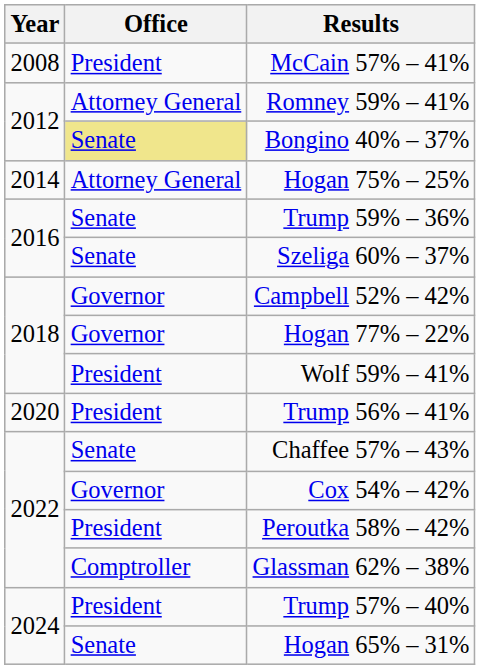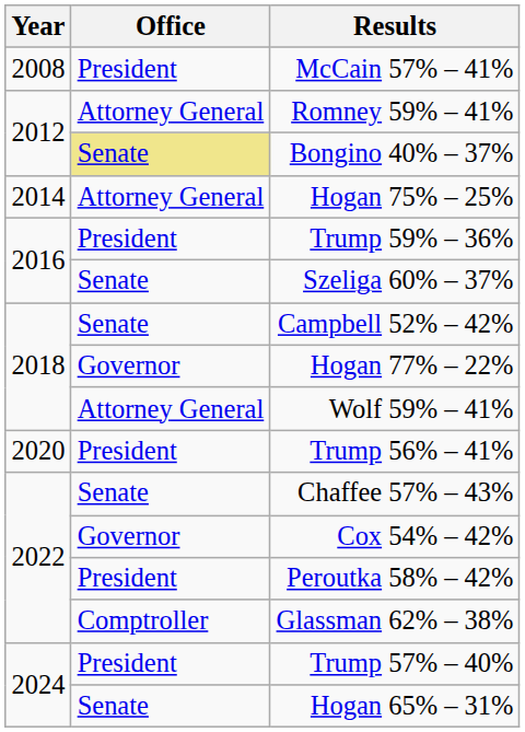 <table class=wikitable>
 <tr>
 <th>Year</th>
 <th>Office</th>
 <th>Results</th>
 </tr>
 <tr>
 <td>2008</td>
 <td><a href='#'>President</a></td>
 <td align="right" ><a href='#'>McCain</a> 57% – 41%</td>
 </tr>
 <tr>
 <td rowspan=2>2012</td>
 <td><a href='#'>Attorney General</a></td>
 <td align="right" ><a href='#'>Romney</a> 59% – 41%</td>
 </tr>
 <tr>
 <td style="background: khaki;"><a href='#'>Senate</a></td>
 <td align="right" ><a href='#'>Bongino</a> 40% – 37%</td>
 </tr>
 <tr>
 <td>2014</td>
 <td><a href='#'>Attorney General</a></td>
 <td align="right" ><a href='#'>Hogan</a> 75% – 25%</td>
 </tr>
 <tr>
 <td rowspan=2>2016</td>
-<td><a href='#'>Senate</a></td>
+<td><a href='#'>President</a></td>
 <td align="right" ><a href='#'>Trump</a> 59% – 36%</td>
 </tr>
 <tr>
 <td><a href='#'>Senate</a></td>
 <td align="right" ><a href='#'>Szeliga</a> 60% – 37%</td>
 </tr>
 <tr>
 <td rowspan=3>2018</td>
-<td><a href='#'>Governor</a></td>
+<td><a href='#'>Senate</a></td>
 <td align="right" ><a href='#'>Campbell</a> 52% – 42%</td>
 </tr>
 <tr>
 <td><a href='#'>Governor</a></td>
 <td align="right" ><a href='#'>Hogan</a> 77% – 22%</td>
 </tr>
 <tr>
-<td><a href='#'>President</a></td>
+<td><a href='#'>Attorney General</a></td>
 <td align="right" >Wolf 59% – 41%</td>
 </tr>
 <tr>
 <td>2020</td>
 <td><a href='#'>President</a></td>
 <td align="right" ><a href='#'>Trump</a> 56% – 41%</td>
 </tr>
 <tr>
 <td rowspan=4>2022</td>
 <td><a href='#'>Senate</a></td>
 <td align="right" >Chaffee 57% – 43%</td>
 </tr>
 <tr>
 <td><a href='#'>Governor</a></td>
 <td align="right" ><a href='#'>Cox</a> 54% – 42%</td>
 </tr>
 <tr>
 <td><a href='#'>President</a></td>
 <td align="right" ><a href='#'>Peroutka</a> 58% – 42%</td>
 </tr>
 <tr>
 <td><a href='#'>Comptroller</a></td>
 <td align="right" ><a href='#'>Glassman</a> 62% – 38%</td>
 </tr>
 <tr>
 <td rowspan=2>2024</td>
 <td><a href='#'>President</a></td>
 <td align="right" ><a href='#'>Trump</a> 57% – 40%</td>
 </tr>
 <tr>
 <td><a href='#'>Senate</a></td>
 <td align="right" ><a href='#'>Hogan</a> 65% – 31%</td>
 </tr>
 </table>
